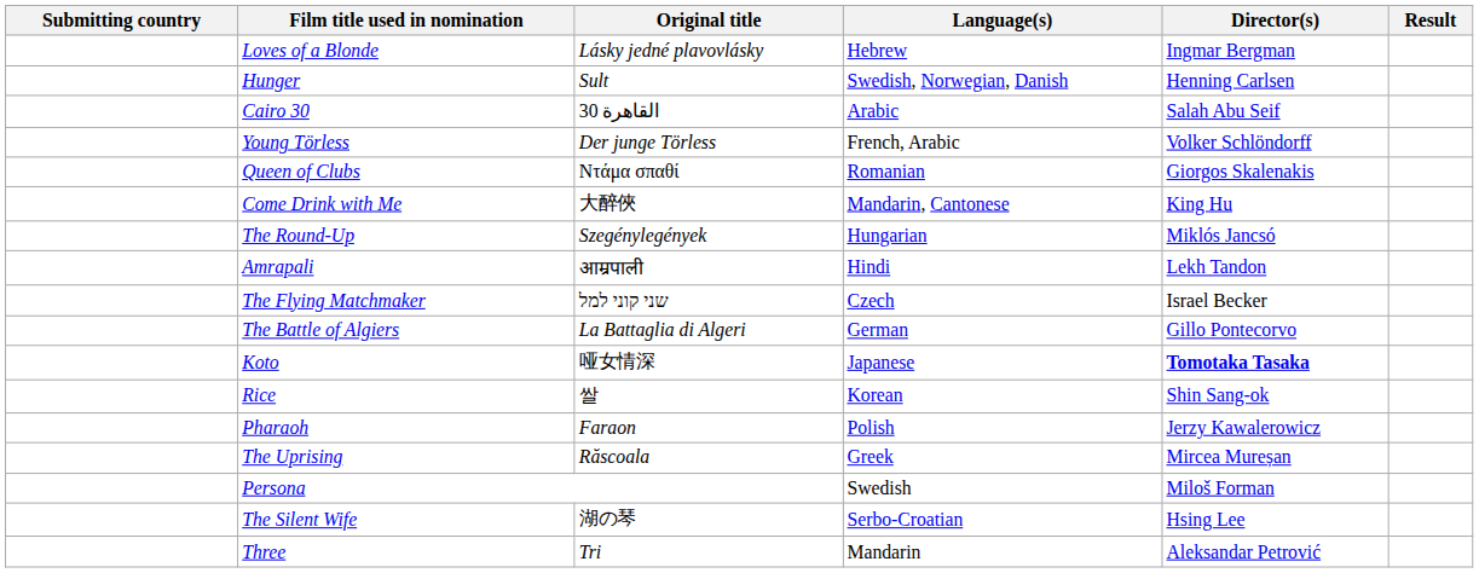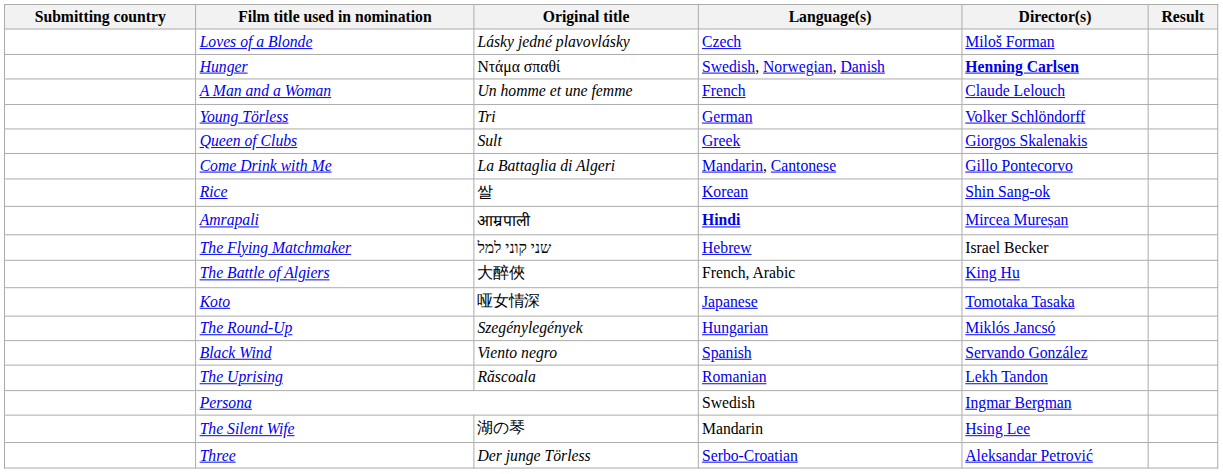 <table class="wikitable sortable" width="98%" style="background:#ffffff;">
 <tr>
 <th>Submitting country</th>
 <th>Film title used in nomination</th>
 <th>Original title</th>
 <th>Language(s)</th>
 <th>Director(s)</th>
 <th>Result</th>
 </tr>
 <tr>
 <td></td>
 <td><em><a href='#'>Loves of a Blonde</a></em></td>
 <td><em>Lásky jedné plavovlásky</em></td>
-<td><a href='#'>Hebrew</a></td>
-<td><a href='#'>Ingmar Bergman</a></td>
+<td><a href='#'>Czech</a></td>
+<td><a href='#'>Miloš Forman</a></td>
 <td></td>
 </tr>
 <tr>
 <td></td>
 <td><em><a href='#'>Hunger</a></em></td>
-<td><em>Sult</em></td>
+<td>Ντάμα σπαθί</td>
 <td><a href='#'>Swedish</a>, <a href='#'>Norwegian</a>, <a href='#'>Danish</a></td>
-<td><a href='#'>Henning Carlsen</a></td>
+<td><strong><a href='#'>Henning Carlsen</a></strong></td>
 <td></td>
 </tr>
 <tr>
 <td></td>
-<td><em><a href='#'>Cairo 30</a></em></td>
-<td>القاهرة 30</td>
-<td><a href='#'>Arabic</a></td>
-<td><a href='#'>Salah Abu Seif</a></td>
+<td><em><a href='#'>A Man and a Woman</a></em></td>
+<td><em>Un homme et une femme</em></td>
+<td><a href='#'>French</a></td>
+<td><a href='#'>Claude Lelouch</a></td>
 <td></td>
 </tr>
 <tr>
 <td></td>
 <td><em><a href='#'>Young Törless</a></em></td>
-<td><em>Der junge Törless</em></td>
-<td>French, Arabic</td>
+<td><em>Tri</em></td>
+<td><a href='#'>German</a></td>
 <td><a href='#'>Volker Schlöndorff</a></td>
 <td></td>
 </tr>
 <tr>
 <td></td>
 <td><em><a href='#'>Queen of Clubs</a></em></td>
-<td>Ντάμα σπαθί</td>
-<td><a href='#'>Romanian</a></td>
+<td><em>Sult</em></td>
+<td><a href='#'>Greek</a></td>
 <td><a href='#'>Giorgos Skalenakis</a></td>
 <td></td>
 </tr>
 <tr>
 <td></td>
 <td><em><a href='#'>Come Drink with Me</a></em></td>
+<td><em>La Battaglia di Algeri</em></td>
+<td><a href='#'>Mandarin</a>, <a href='#'>Cantonese</a></td>
+<td><a href='#'>Gillo Pontecorvo</a></td>
+<td></td>
+</tr>
+<tr>
+<td></td>
+<td><em><a href='#'>Rice</a></em></td>
+<td>쌀</td>
+<td><a href='#'>Korean</a></td>
+<td><a href='#'>Shin Sang-ok</a></td>
+<td></td>
+</tr>
+<tr>
+<td></td>
+<td><em><a href='#'>Amrapali</a></em></td>
+<td>आम्रपाली</td>
+<td><strong><a href='#'>Hindi</a></strong></td>
+<td><a href='#'>Mircea Mureșan</a></td>
+<td></td>
+</tr>
+<tr>
+<td></td>
+<td><em><a href='#'>The Flying Matchmaker</a></em></td>
+<td>שני קוני למל</td>
+<td><a href='#'>Hebrew</a></td>
+<td>Israel Becker</td>
+<td></td>
+</tr>
+<tr>
+<td></td>
+<td><em><a href='#'>The Battle of Algiers</a></em></td>
 <td>大醉俠</td>
-<td><a href='#'>Mandarin</a>, <a href='#'>Cantonese</a></td>
+<td>French, Arabic</td>
 <td><a href='#'>King Hu</a></td>
+<td></td>
+</tr>
+<tr>
+<td></td>
+<td><em><a href='#'>Koto</a></em></td>
+<td>哑女情深</td>
+<td><a href='#'>Japanese</a></td>
+<td><a href='#'>Tomotaka Tasaka</a></td>
 <td></td>
 </tr>
 <tr>
 <td></td>
 <td><em><a href='#'>The Round-Up</a></em></td>
 <td><em>Szegénylegények</em></td>
 <td><a href='#'>Hungarian</a></td>
 <td><a href='#'>Miklós Jancsó</a></td>
 <td></td>
 </tr>
 <tr>
 <td></td>
-<td><em><a href='#'>Amrapali</a></em></td>
-<td>आम्रपाली</td>
-<td><a href='#'>Hindi</a></td>
-<td><a href='#'>Lekh Tandon</a></td>
-<td></td>
-</tr>
-<tr>
-<td></td>
-<td><em><a href='#'>The Flying Matchmaker</a></em></td>
-<td>שני קוני למל</td>
-<td><a href='#'>Czech</a></td>
-<td>Israel Becker</td>
-<td></td>
-</tr>
-<tr>
-<td></td>
-<td><em><a href='#'>The Battle of Algiers</a></em></td>
-<td><em>La Battaglia di Algeri</em></td>
-<td><a href='#'>German</a></td>
-<td><a href='#'>Gillo Pontecorvo</a></td>
-<td></td>
-</tr>
-<tr>
-<td></td>
-<td><em><a href='#'>Koto</a></em></td>
-<td>哑女情深</td>
-<td><a href='#'>Japanese</a></td>
-<td><strong><a href='#'>Tomotaka Tasaka</a></strong></td>
-<td></td>
-</tr>
-<tr>
-<td></td>
-<td><em><a href='#'>Rice</a></em></td>
-<td>쌀</td>
-<td><a href='#'>Korean</a></td>
-<td><a href='#'>Shin Sang-ok</a></td>
-<td></td>
-</tr>
-<tr>
-<td></td>
-<td><em><a href='#'>Pharaoh</a></em></td>
-<td><em>Faraon</em></td>
-<td><a href='#'>Polish</a></td>
-<td><a href='#'>Jerzy Kawalerowicz</a></td>
+<td><em><a href='#'>Black Wind</a></em></td>
+<td><em>Viento negro</em></td>
+<td><a href='#'>Spanish</a></td>
+<td><a href='#'>Servando González</a></td>
 <td></td>
 </tr>
 <tr>
 <td></td>
 <td><em><a href='#'>The Uprising</a></em></td>
 <td><em>Răscoala</em></td>
-<td><a href='#'>Greek</a></td>
-<td><a href='#'>Mircea Mureșan</a></td>
+<td><a href='#'>Romanian</a></td>
+<td><a href='#'>Lekh Tandon</a></td>
 <td></td>
 </tr>
 <tr>
 <td></td>
 <td colspan="2"><em><a href='#'>Persona</a></em></td>
 <td>Swedish</td>
-<td><a href='#'>Miloš Forman</a></td>
+<td><a href='#'>Ingmar Bergman</a></td>
 <td></td>
 </tr>
 <tr>
 <td></td>
 <td><em><a href='#'>The Silent Wife</a></em></td>
 <td>湖の琴</td>
-<td><a href='#'>Serbo-Croatian</a></td>
+<td>Mandarin</td>
 <td><a href='#'>Hsing Lee</a></td>
 <td></td>
 </tr>
 <tr>
 <td></td>
 <td><em><a href='#'>Three</a></em></td>
-<td><em>Tri</em></td>
-<td>Mandarin</td>
+<td><em>Der junge Törless</em></td>
+<td><a href='#'>Serbo-Croatian</a></td>
 <td><a href='#'>Aleksandar Petrović</a></td>
 <td></td>
 </tr>
 </table>
